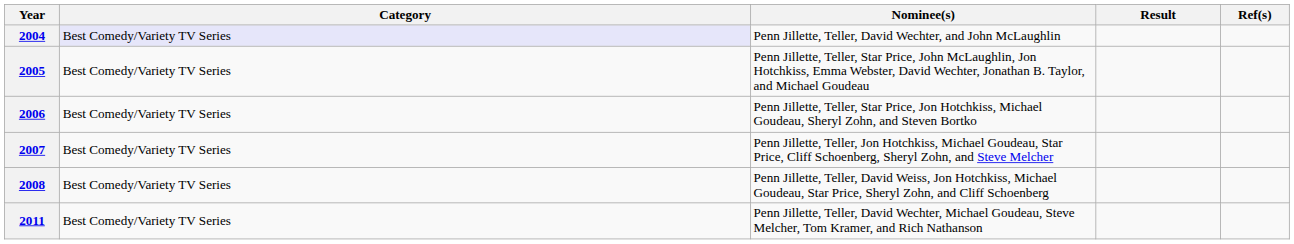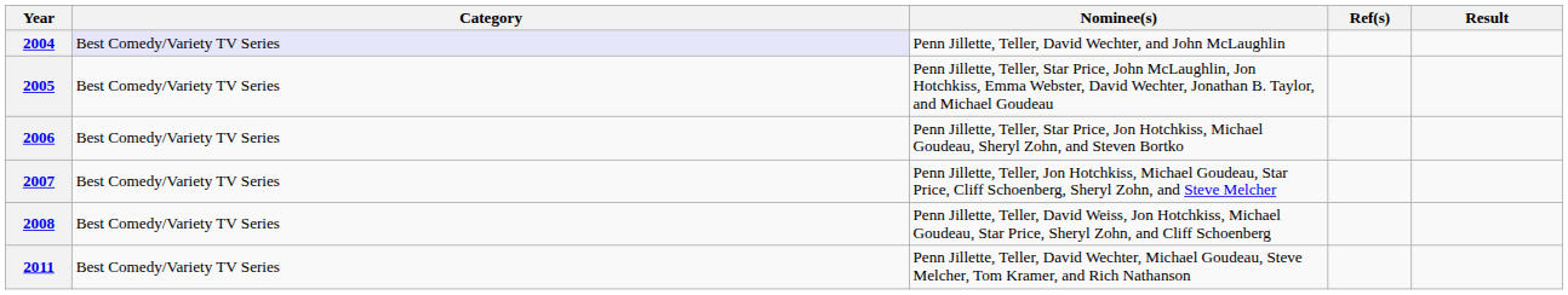 <table class="wikitable plainrowheaders">
 <tr>
 <th scope="col" style="width:4%;">Year</th>
 <th scope="col" style="width:50%;">Category</th>
 <th scope="col" style="width:25%;">Nominee(s)</th>
+<th scope="col" style="width:5%;">Ref(s)</th>
 <th scope="col" style="width:9%;">Result</th>
-<th scope="col" style="width:5%;">Ref(s)</th>
 </tr>
 <tr>
 <th scope="row"><a href='#'>2004</a></th>
 <td style="background: lavender;">Best Comedy/Variety TV Series</td>
 <td>Penn Jillette, Teller, David Wechter, and John McLaughlin</td>
+<td style="text-align:center;"></td>
 <td></td>
-<td style="text-align:center;"></td>
 </tr>
 <tr>
 <th scope="row"><a href='#'>2005</a></th>
 <td>Best Comedy/Variety TV Series</td>
 <td>Penn Jillette, Teller, Star Price, John McLaughlin, Jon Hotchkiss, Emma Webster, David Wechter, Jonathan B. Taylor, and Michael Goudeau</td>
+<td style="text-align:center;"></td>
 <td></td>
-<td style="text-align:center;"></td>
 </tr>
 <tr>
 <th scope="row"><a href='#'>2006</a></th>
 <td>Best Comedy/Variety TV Series</td>
 <td>Penn Jillette, Teller, Star Price, Jon Hotchkiss, Michael Goudeau, Sheryl Zohn, and Steven Bortko</td>
+<td style="text-align:center;"></td>
 <td></td>
-<td style="text-align:center;"></td>
 </tr>
 <tr>
 <th scope="row"><a href='#'>2007</a></th>
 <td>Best Comedy/Variety TV Series</td>
 <td>Penn Jillette, Teller, Jon Hotchkiss, Michael Goudeau, Star Price, Cliff Schoenberg, Sheryl Zohn, and <a href='#'>Steve Melcher</a></td>
+<td style="text-align:center;"></td>
 <td></td>
-<td style="text-align:center;"></td>
 </tr>
 <tr>
 <th scope="row"><a href='#'>2008</a></th>
 <td>Best Comedy/Variety TV Series</td>
 <td>Penn Jillette, Teller, David Weiss, Jon Hotchkiss, Michael Goudeau, Star Price, Sheryl Zohn, and Cliff Schoenberg</td>
+<td style="text-align:center;"></td>
 <td></td>
-<td style="text-align:center;"></td>
 </tr>
 <tr>
 <th scope="row"><a href='#'>2011</a></th>
 <td>Best Comedy/Variety TV Series</td>
 <td>Penn Jillette, Teller, David Wechter, Michael Goudeau, Steve Melcher, Tom Kramer, and Rich Nathanson</td>
+<td style="text-align:center;"></td>
 <td></td>
-<td style="text-align:center;"></td>
 </tr>
 </table>
